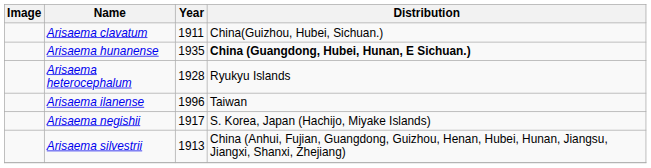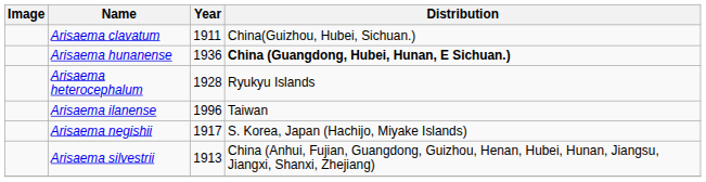 <table class="wikitable sortable">
 <tr>
 <th>Image</th>
 <th>Name</th>
 <th>Year</th>
 <th>Distribution</th>
 </tr>
 <tr>
 <td></td>
 <td><em><a href='#'>Arisaema clavatum</a></em> </td>
 <td>1911</td>
 <td>China(Guizhou, Hubei, Sichuan.)</td>
 </tr>
 <tr>
 <td></td>
 <td><em><a href='#'>Arisaema hunanense</a></em> </td>
-<td>1935</td>
+<td>1936</td>
 <td><strong>China (Guangdong, Hubei, Hunan, E Sichuan.)</strong></td>
 </tr>
 <tr>
 <td></td>
 <td><em><a href='#'>Arisaema heterocephalum</a></em> </td>
 <td>1928</td>
 <td>Ryukyu Islands</td>
 </tr>
 <tr>
 <td></td>
 <td><em><a href='#'>Arisaema ilanense</a></em> </td>
 <td>1996</td>
 <td>Taiwan</td>
 </tr>
 <tr>
 <td></td>
 <td><em><a href='#'>Arisaema negishii</a></em> </td>
 <td>1917</td>
 <td>S. Korea, Japan (Hachijo, Miyake Islands)</td>
 </tr>
 <tr>
 <td></td>
 <td><em><a href='#'>Arisaema silvestrii</a></em> </td>
 <td>1913</td>
 <td>China (Anhui, Fujian, Guangdong, Guizhou, Henan, Hubei, Hunan, Jiangsu, Jiangxi, Shanxi, Zhejiang)</td>
 </tr>
 <tr>
 </tr>
 </table>
